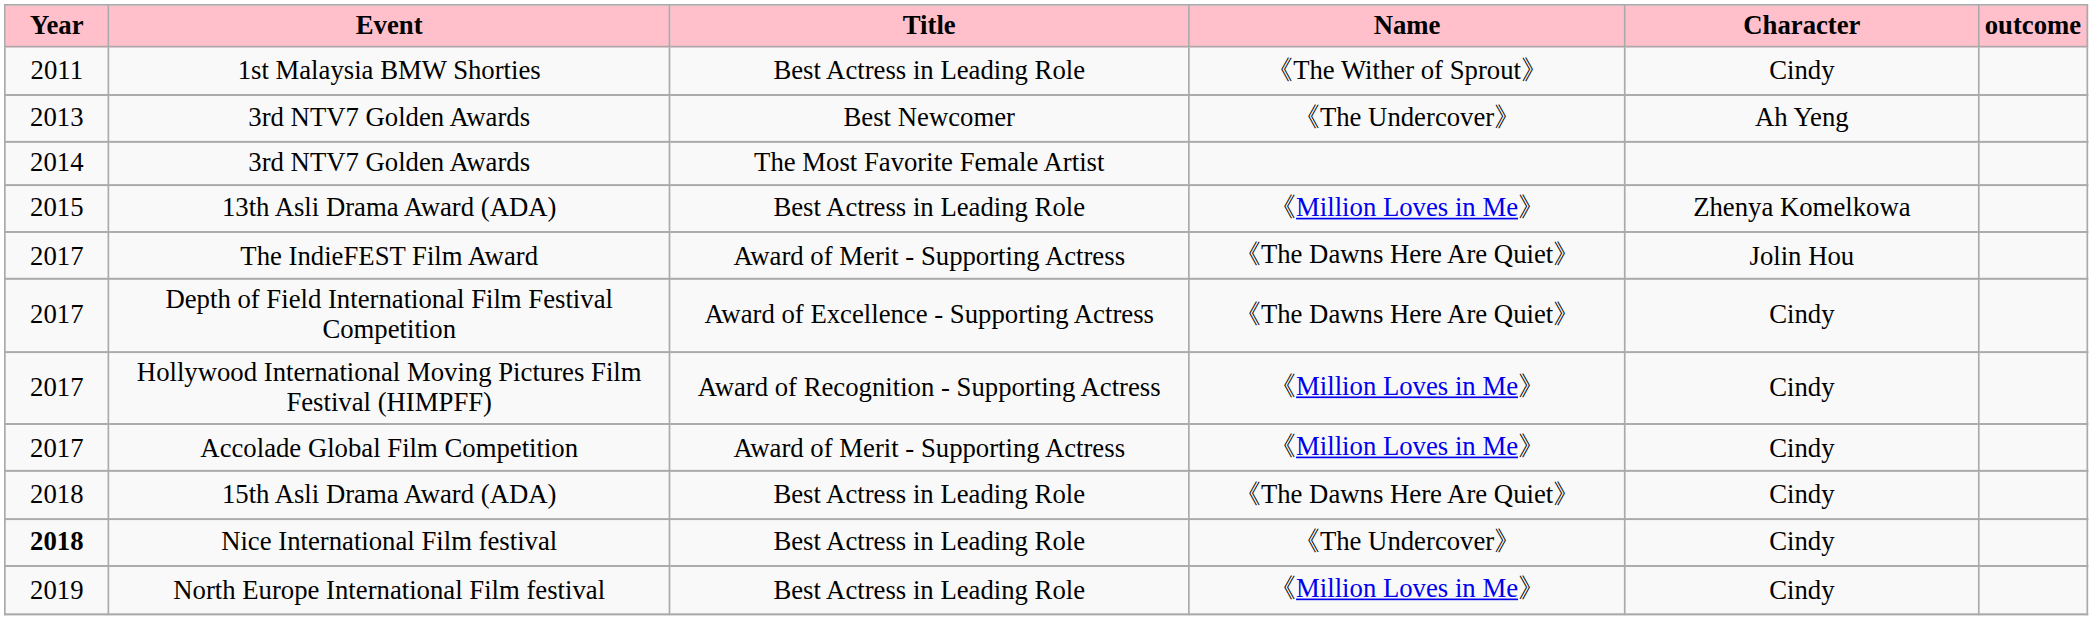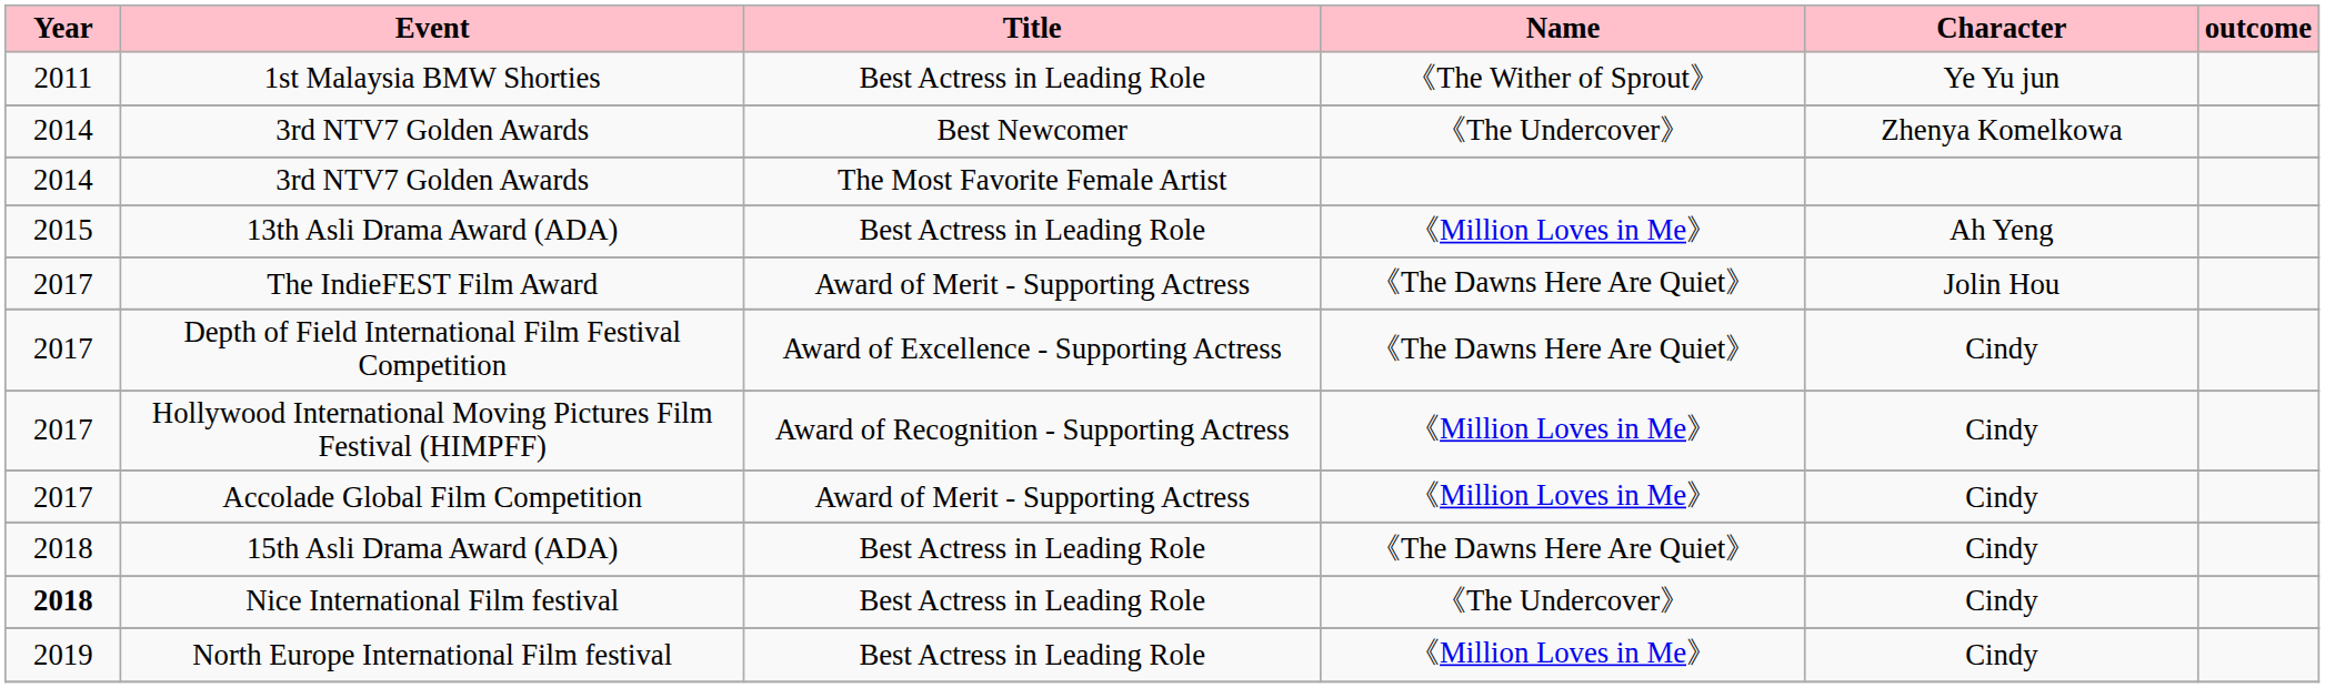 <table class="wikitable">
 <tr style="background:pink; color:black" align="center">
 <td style="width:5%"><strong>Year</strong></td>
 <td style="width:27%"><strong>Event</strong></td>
 <td style="width:25%"><strong>Title</strong></td>
 <td style="width:21%"><strong>Name</strong></td>
 <td style="width:17%"><strong>Character</strong></td>
 <td style="width: 6%"><strong>outcome</strong></td>
 </tr>
 <tr align=center>
 <td>2011</td>
 <td>1st Malaysia BMW Shorties</td>
 <td>Best Actress in Leading Role</td>
 <td>《The Wither of Sprout》</td>
-<td>Cindy</td>
+<td>Ye Yu jun</td>
 <td></td>
 </tr>
 <tr>
 </tr>
 <tr align=center>
-<td>2013</td>
+<td>2014</td>
 <td>3rd NTV7 Golden Awards </td>
 <td>Best Newcomer</td>
 <td>《The Undercover》</td>
-<td>Ah Yeng</td>
+<td>Zhenya Komelkowa</td>
 <td></td>
 </tr>
 <tr>
 </tr>
 <tr align=center>
 <td>2014</td>
 <td>3rd NTV7 Golden Awards  </td>
 <td>The Most Favorite Female Artist</td>
 <td></td>
 <td></td>
 <td></td>
 </tr>
 <tr>
 </tr>
 <tr align=center>
 <td>2015</td>
 <td>13th Asli Drama Award (ADA) </td>
 <td>Best Actress in Leading Role</td>
 <td>《<a href='#'>Million Loves in Me</a>》</td>
-<td>Zhenya Komelkowa</td>
+<td>Ah Yeng</td>
 <td></td>
 </tr>
 <tr>
 </tr>
 <tr align=center>
 <td>2017</td>
 <td>The IndieFEST Film Award </td>
 <td>Award of Merit - Supporting Actress</td>
 <td>《The Dawns Here Are Quiet》</td>
 <td>Jolin Hou</td>
 <td></td>
 </tr>
 <tr>
 </tr>
 <tr align=center>
 <td>2017</td>
 <td>Depth of Field International Film Festival Competition </td>
 <td>Award of Excellence - Supporting Actress</td>
 <td>《The Dawns Here Are Quiet》</td>
 <td>Cindy</td>
 <td></td>
 </tr>
 <tr>
 </tr>
 <tr align=center>
 <td>2017</td>
 <td>Hollywood International Moving Pictures Film Festival (HIMPFF) </td>
 <td>Award of Recognition - Supporting Actress</td>
 <td>《<a href='#'>Million Loves in Me</a>》</td>
 <td>Cindy</td>
 <td></td>
 </tr>
 <tr>
 </tr>
 <tr align=center>
 <td>2017</td>
 <td>Accolade Global Film Competition </td>
 <td>Award of Merit - Supporting Actress</td>
 <td>《<a href='#'>Million Loves in Me</a>》</td>
 <td>Cindy</td>
 <td></td>
 </tr>
 <tr>
 </tr>
 <tr align=center>
 <td>2018</td>
 <td>15th Asli Drama Award (ADA)</td>
 <td>Best Actress in Leading Role</td>
 <td>《The Dawns Here Are Quiet》</td>
 <td>Cindy</td>
 <td></td>
 </tr>
 <tr>
 </tr>
 <tr align=center>
 <td><strong>2018</strong></td>
 <td>Nice International Film festival</td>
 <td>Best Actress in Leading Role</td>
 <td>《The Undercover》</td>
 <td>Cindy</td>
 <td></td>
 </tr>
 <tr>
 </tr>
 <tr align=center>
 <td>2019</td>
 <td>North Europe International Film festival</td>
 <td>Best Actress in Leading Role</td>
 <td>《<a href='#'>Million Loves in Me</a>》</td>
 <td>Cindy</td>
 <td></td>
 </tr>
 <tr>
 </tr>
 </table>
